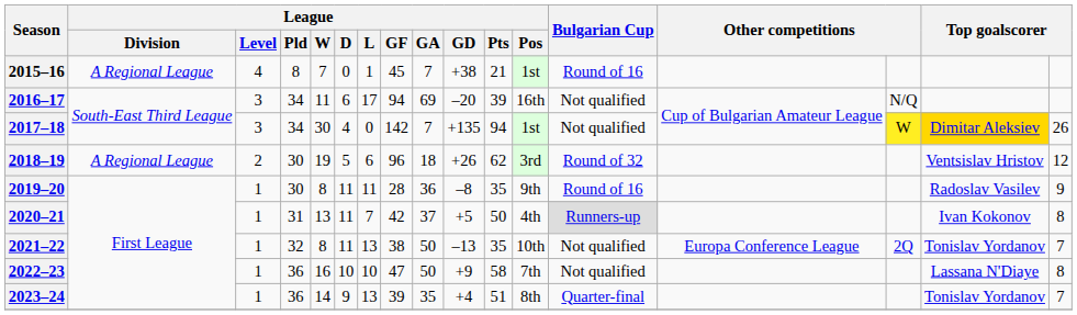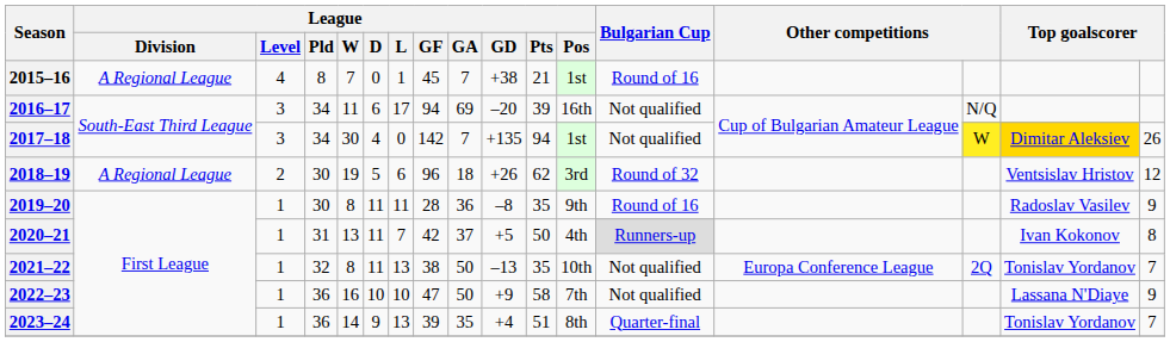 <table class="wikitable sortable" style="text-align:center">
 <tr>
 <th rowspan=2>Season</th>
 <th colspan=11>League</th>
 <th rowspan=2><a href='#'>Bulgarian Cup</a><br></th>
 <th rowspan=2 colspan=2>Other competitions</th>
 <th rowspan=2 colspan=2>Top goalscorer</th>
 </tr>
 <tr>
 <th scope=col>Division</th>
 <th scope=col><a href='#'>Level</a></th>
 <th scope=col>Pld</th>
 <th scope=col>W</th>
 <th scope=col>D</th>
 <th scope=col>L</th>
 <th scope=col>GF</th>
 <th scope=col>GA</th>
 <th scope=col>GD</th>
 <th scope=col>Pts</th>
 <th scope=col data-sort-type="number">Pos</th>
 </tr>
 <tr>
 <th scope=row rowspan=1>2015–16</th>
 <td rowspan=1><em><a href='#'>A Regional League</a></em></td>
 <td rowspan=1>4</td>
 <td rowspan=1>8</td>
 <td rowspan=1>7</td>
 <td rowspan=1>0</td>
 <td rowspan=1>1</td>
 <td rowspan=1>45</td>
 <td rowspan=1>7</td>
 <td rowspan=1>+38</td>
 <td rowspan=1>21</td>
 <td rowspan=1 style="background-color:#DFD; padding:0.4em;">1st </td>
 <td rowspan=1><a href='#'>Round of 16</a></td>
 <td rowspan=1></td>
 <td rowspan=1></td>
 <td rowspan=1></td>
 <td rowspan=1></td>
 </tr>
 <tr>
 <th scope=row rowspan=1><a href='#'>2016–17</a></th>
 <td rowspan=2><em><a href='#'>South-East Third League</a></em></td>
 <td rowspan=1>3</td>
 <td rowspan=1>34</td>
 <td rowspan=1>11</td>
 <td rowspan=1>6</td>
 <td rowspan=1>17</td>
 <td rowspan=1>94</td>
 <td rowspan=1>69</td>
 <td rowspan=1>–20</td>
 <td rowspan=1>39</td>
 <td rowspan=1>16th</td>
 <td rowspan=1>Not qualified</td>
 <td rowspan=2><a href='#'>Cup of Bulgarian Amateur League</a></td>
 <td rowspan=1>N/Q</td>
 <td rowspan=1></td>
 </tr>
 <tr>
 <th scope=row rowspan=1><a href='#'>2017–18</a></th>
 <td rowspan=1>3</td>
 <td rowspan=1>34</td>
 <td rowspan=1>30</td>
 <td rowspan=1>4</td>
 <td rowspan=1>0</td>
 <td rowspan=1>142</td>
 <td rowspan=1>7</td>
 <td rowspan=1>+135</td>
 <td rowspan=1>94</td>
 <td rowspan=1 style="background-color:#DFD; padding:0.4em;">1st </td>
 <td rowspan=1>Not qualified</td>
 <td style="background-color:#FE2;padding:0.4em">W</td>
 <td rowspan=1 style="background: gold;"> <a href='#'>Dimitar Aleksiev</a></td>
 <td rowspan=1>26</td>
 </tr>
 <tr>
 <th scope=row rowspan=1><a href='#'>2018–19</a></th>
 <td rowspan=1><em><a href='#'>A Regional League</a></em></td>
 <td rowspan=1>2</td>
 <td rowspan=1>30</td>
 <td rowspan=1>19</td>
 <td rowspan=1>5</td>
 <td rowspan=1>6</td>
 <td rowspan=1>96</td>
 <td rowspan=1>18</td>
 <td rowspan=1>+26</td>
 <td rowspan=1>62</td>
 <td rowspan=1 style="background-color:#DFD; padding:0.4em;">3rd </td>
 <td rowspan=1><a href='#'>Round of 32</a></td>
 <td rowspan=1></td>
 <td rowspan=1></td>
 <td rowspan=1> <a href='#'>Ventsislav Hristov</a></td>
 <td rowspan=1>12</td>
 </tr>
 <tr>
 <th scope=row rowspan=1><a href='#'>2019–20</a></th>
 <td rowspan=5><a href='#'>First League</a></td>
 <td rowspan=1>1</td>
 <td rowspan=1>30</td>
 <td rowspan=1>8</td>
 <td rowspan=1>11</td>
 <td rowspan=1>11</td>
 <td rowspan=1>28</td>
 <td rowspan=1>36</td>
 <td rowspan=1>–8</td>
 <td rowspan=1>35</td>
 <td rowspan=1>9th</td>
 <td rowspan=1><a href='#'>Round of 16</a></td>
 <td rowspan=1></td>
 <td rowspan=1></td>
 <td rowspan=1> <a href='#'>Radoslav Vasilev</a></td>
 <td rowspan=1>9</td>
 </tr>
 <tr>
 <th scope=row rowspan=1><a href='#'>2020–21</a></th>
 <td rowspan=1>1</td>
 <td rowspan=1>31</td>
 <td rowspan=1>13</td>
 <td rowspan=1>11</td>
 <td rowspan=1>7</td>
 <td rowspan=1>42</td>
 <td rowspan=1>37</td>
 <td rowspan=1>+5</td>
 <td rowspan=1>50</td>
 <td rowspan=1>4th</td>
 <td style="background-color:#DDD;padding:0.4em"><a href='#'>Runners-up</a></td>
 <td rowspan=1></td>
 <td rowspan=1></td>
 <td rowspan=1> <a href='#'>Ivan Kokonov</a></td>
 <td rowspan=1>8</td>
 </tr>
 <tr>
 <th scope=row rowspan=1><a href='#'>2021–22</a></th>
 <td rowspan=1>1</td>
 <td rowspan=1>32</td>
 <td rowspan=1>8</td>
 <td rowspan=1>11</td>
 <td rowspan=1>13</td>
 <td rowspan=1>38</td>
 <td rowspan=1>50</td>
 <td rowspan=1>–13</td>
 <td rowspan=1>35</td>
 <td rowspan=1>10th</td>
 <td rowspan=1>Not qualified</td>
 <td rowspan=1><a href='#'>Europa Conference League</a></td>
 <td rowspan=1><a href='#'>2Q</a></td>
 <td rowspan=1> <a href='#'>Tonislav Yordanov</a></td>
 <td rowspan=1>7</td>
 </tr>
 <tr>
 <th scope=row rowspan=1><a href='#'>2022–23</a></th>
 <td rowspan=1>1</td>
 <td rowspan=1>36</td>
 <td rowspan=1>16</td>
 <td rowspan=1>10</td>
 <td rowspan=1>10</td>
 <td rowspan=1>47</td>
 <td rowspan=1>50</td>
 <td rowspan=1>+9</td>
 <td rowspan=1>58</td>
 <td rowspan=1>7th</td>
 <td rowspan=1>Not qualified</td>
 <td rowspan=1></td>
 <td rowspan=1></td>
 <td rowspan=1> <a href='#'>Lassana N'Diaye</a></td>
-<td rowspan=1>8</td>
+<td rowspan=1>9</td>
 </tr>
 <tr>
 <th scope=row rowspan=1><a href='#'>2023–24</a></th>
 <td rowspan=1>1</td>
 <td rowspan=1>36</td>
 <td rowspan=1>14</td>
 <td rowspan=1>9</td>
 <td rowspan=1>13</td>
 <td rowspan=1>39</td>
 <td rowspan=1>35</td>
 <td rowspan=1>+4</td>
 <td rowspan=1>51</td>
 <td rowspan=1>8th</td>
 <td rowspan=1><a href='#'>Quarter-final</a></td>
 <td rowspan=1></td>
 <td rowspan=1></td>
 <td rowspan=1> <a href='#'>Tonislav Yordanov</a></td>
 <td rowspan=1>7</td>
 </tr>
 <tr>
 </tr>
 </table>
